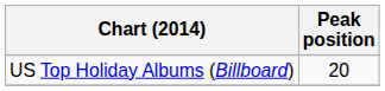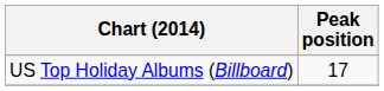 <table class="wikitable">
 <tr>
 <th>Chart (2014)</th>
 <th>Peak<br>position</th>
 </tr>
 <tr>
 </tr>
 <tr>
 <td>US <a href='#'>Top Holiday Albums</a> (<em><a href='#'>Billboard</a></em>)</td>
-<td align="center">20</td>
+<td align="center">17</td>
 </tr>
 <tr>
 </tr>
 </table>
